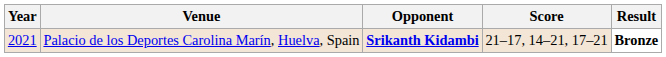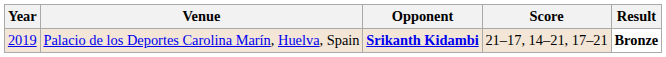 <table class="sortable wikitable" style="font-size: 90%;">
 <tr>
 <th>Year</th>
 <th>Venue</th>
 <th>Opponent</th>
 <th>Score</th>
 <th>Result</th>
 </tr>
 <tr style="background:#F3E6D7">
-<td align="center"><a href='#'>2021</a></td>
+<td align="center"><a href='#'>2019</a></td>
 <td align="left"><a href='#'>Palacio de los Deportes Carolina Marín</a>, <a href='#'>Huelva</a>, Spain</td>
 <td align="left"><strong> <a href='#'>Srikanth Kidambi</a></strong></td>
 <td align="left">21–17, 14–21, 17–21</td>
 <td style="text-align:left; background:white"> <strong>Bronze</strong></td>
 </tr>
 </table>
